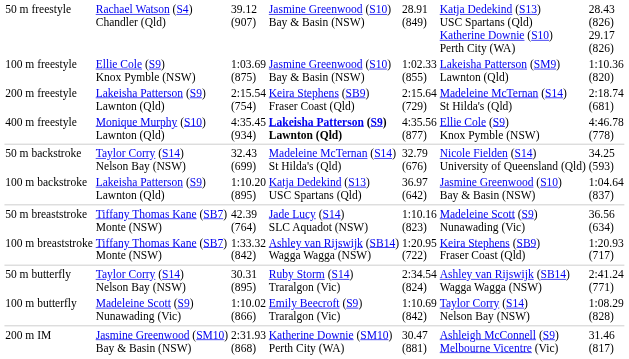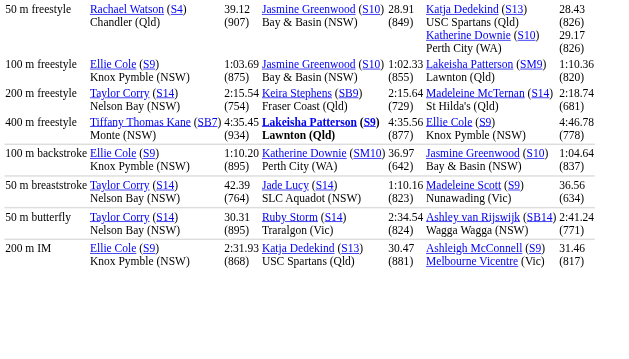 <table>
 <tr valign="top">
 <td>50 m freestyle</td>
 <td><a href='#'>Rachael Watson</a> (<a href='#'>S4</a>)<br>Chandler (Qld)</td>
 <td>39.12<br>(907)</td>
 <td><a href='#'>Jasmine Greenwood</a> (<a href='#'>S10</a>)<br>Bay & Basin (NSW)</td>
 <td>28.91<br>(849)</td>
 <td><a href='#'>Katja Dedekind</a> (<a href='#'>S13</a>)<br>USC Spartans (Qld)<br><a href='#'>Katherine Downie</a> (<a href='#'>S10</a>)<br>Perth City (WA)</td>
 <td>28.43<br>(826)<br>29.17<br>(826)</td>
 </tr>
 <tr valign="top">
 <td>100 m freestyle</td>
 <td><a href='#'>Ellie Cole</a> (<a href='#'>S9</a>)<br>Knox Pymble (NSW)</td>
 <td>1:03.69<br>(875)</td>
 <td><a href='#'>Jasmine Greenwood</a> (<a href='#'>S10</a>)<br>Bay & Basin (NSW)</td>
 <td>1:02.33<br>(855)</td>
 <td><a href='#'>Lakeisha Patterson</a> (<a href='#'>SM9</a>)<br>Lawnton (Qld)</td>
 <td>1:10.36<br>(820)</td>
 </tr>
 <tr valign="top">
 <td>200 m freestyle</td>
-<td><a href='#'>Lakeisha Patterson</a> (<a href='#'>S9</a>)<br>Lawnton (Qld)</td>
+<td><a href='#'>Taylor Corry</a> (<a href='#'>S14</a>)<br>Nelson Bay (NSW)</td>
 <td>2:15.54<br>(754)</td>
 <td><a href='#'>Keira Stephens</a> (<a href='#'>SB9</a>)<br>Fraser Coast (Qld)</td>
 <td>2:15.64<br>(729)</td>
 <td><a href='#'>Madeleine McTernan</a> (<a href='#'>S14</a>)<br>St Hilda's (Qld)</td>
 <td>2:18.74<br>(681)</td>
 </tr>
 <tr valign="top">
 <td>400 m freestyle</td>
-<td><a href='#'>Monique Murphy</a> (<a href='#'>S10</a>)<br>Lawnton (Qld)</td>
+<td><a href='#'>Tiffany Thomas Kane</a> (<a href='#'>SB7</a>)<br>Monte (NSW)</td>
 <td>4:35.45<br>(934)</td>
 <td><strong><a href='#'>Lakeisha Patterson</a> (<a href='#'>S9</a>)<br>Lawnton (Qld)</strong></td>
 <td>4:35.56<br>(877)</td>
 <td><a href='#'>Ellie Cole</a> (<a href='#'>S9</a>)<br>Knox Pymble (NSW)</td>
 <td>4:46.78<br>(778)</td>
 </tr>
 <tr bgcolor=#DDDDDD>
 <td colspan=7></td>
 </tr>
 <tr valign="top">
-<td>50 m backstroke</td>
-<td><a href='#'>Taylor Corry</a> (<a href='#'>S14</a>)<br>Nelson Bay (NSW)</td>
-<td>32.43<br>(699)</td>
-<td><a href='#'>Madeleine McTernan</a> (<a href='#'>S14</a>)<br>St Hilda's (Qld)</td>
-<td>32.79<br>(676)</td>
-<td><a href='#'>Nicole Fielden</a> (<a href='#'>S14</a>)<br>University of Queensland (Qld)</td>
-<td>34.25<br>(593)</td>
-</tr>
-<tr valign="top">
 <td>100 m backstroke</td>
-<td><a href='#'>Lakeisha Patterson</a> (<a href='#'>S9</a>)<br>Lawnton (Qld)</td>
+<td><a href='#'>Ellie Cole</a> (<a href='#'>S9</a>)<br>Knox Pymble (NSW)</td>
 <td>1:10.20<br>(895)</td>
-<td><a href='#'>Katja Dedekind</a> (<a href='#'>S13</a>)<br>USC Spartans (Qld)</td>
+<td><a href='#'>Katherine Downie</a> (<a href='#'>SM10</a>)<br>Perth City (WA)</td>
 <td>36.97<br>(642)</td>
 <td><a href='#'>Jasmine Greenwood</a> (<a href='#'>S10</a>)<br>Bay & Basin (NSW)</td>
 <td>1:04.64<br>(837)</td>
 </tr>
 <tr bgcolor=#DDDDDD>
 <td colspan=7></td>
 </tr>
 <tr valign="top">
 <td>50 m breaststroke</td>
-<td><a href='#'>Tiffany Thomas Kane</a> (<a href='#'>SB7</a>)<br>Monte (NSW)</td>
+<td><a href='#'>Taylor Corry</a> (<a href='#'>S14</a>)<br>Nelson Bay (NSW)</td>
 <td>42.39<br>(764)</td>
 <td><a href='#'>Jade Lucy</a> (<a href='#'>S14</a>)<br>SLC Aquadot (NSW)</td>
 <td>1:10.16<br>(823)</td>
 <td><a href='#'>Madeleine Scott</a> (<a href='#'>S9</a>)<br>Nunawading (Vic)</td>
 <td>36.56<br>(634)</td>
-</tr>
-<tr valign="top">
-<td>100 m breaststroke</td>
-<td><a href='#'>Tiffany Thomas Kane</a> (<a href='#'>SB7</a>)<br>Monte (NSW)</td>
-<td>1:33.32<br>(842)</td>
-<td><a href='#'>Ashley van Rijswijk</a> (<a href='#'>SB14</a>)<br>Wagga Wagga (NSW)</td>
-<td>1:20.95<br>(722)</td>
-<td><a href='#'>Keira Stephens</a> (<a href='#'>SB9</a>)<br>Fraser Coast (Qld)</td>
-<td>1:20.93<br>(717)</td>
 </tr>
 <tr bgcolor=#DDDDDD>
 <td colspan=7></td>
 </tr>
 <tr valign="top">
 <td>50 m butterfly</td>
 <td><a href='#'>Taylor Corry</a> (<a href='#'>S14</a>)<br>Nelson Bay (NSW)</td>
 <td>30.31<br>(895)</td>
 <td><a href='#'>Ruby Storm</a> (<a href='#'>S14</a>)<br>Traralgon (Vic)</td>
 <td>2:34.54<br>(824)</td>
 <td><a href='#'>Ashley van Rijswijk</a> (<a href='#'>SB14</a>)<br>Wagga Wagga (NSW)</td>
 <td>2:41.24<br>(771)</td>
 </tr>
-<tr valign="top">
-<td>100 m butterfly</td>
-<td><a href='#'>Madeleine Scott</a> (<a href='#'>S9</a>)<br>Nunawading (Vic)</td>
-<td>1:10.02<br>(866)</td>
-<td><a href='#'>Emily Beecroft</a> (<a href='#'>S9</a>)<br>Traralgon (Vic)</td>
-<td>1:10.69<br>(842)</td>
-<td><a href='#'>Taylor Corry</a> (<a href='#'>S14</a>)<br>Nelson Bay (NSW)</td>
-<td>1:08.29<br>(828)</td>
-</tr>
 <tr bgcolor=#DDDDDD>
 <td colspan=7></td>
 </tr>
 <tr valign="top">
 <td>200 m IM</td>
-<td><a href='#'>Jasmine Greenwood</a> (<a href='#'>SM10</a>)<br>Bay & Basin (NSW)</td>
+<td><a href='#'>Ellie Cole</a> (<a href='#'>S9</a>)<br>Knox Pymble (NSW)</td>
 <td>2:31.93<br>(868)</td>
-<td><a href='#'>Katherine Downie</a> (<a href='#'>SM10</a>)<br>Perth City (WA)</td>
+<td><a href='#'>Katja Dedekind</a> (<a href='#'>S13</a>)<br>USC Spartans (Qld)</td>
 <td>30.47<br>(881)</td>
 <td><a href='#'>Ashleigh McConnell</a> (<a href='#'>S9</a>)<br><a href='#'>Melbourne Vicentre</a> (Vic)</td>
 <td>31.46<br>(817)</td>
 </tr>
 </table>
